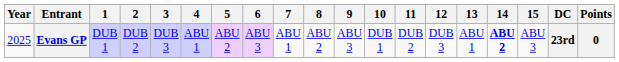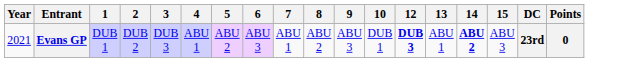 <table class="wikitable" style="text-align:center; font-size:85%">
 <tr>
 <th>Year</th>
 <th>Entrant</th>
 <th>1</th>
 <th>2</th>
 <th>3</th>
 <th>4</th>
 <th>5</th>
 <th>6</th>
 <th>7</th>
 <th>8</th>
 <th>9</th>
 <th>10</th>
-<th>11</th>
 <th>12</th>
 <th>13</th>
 <th>14</th>
 <th>15</th>
 <th>DC</th>
 <th>Points</th>
 </tr>
 <tr>
-<td><a href='#'>2025</a></td>
+<td><a href='#'>2021</a></td>
 <th nowrap><a href='#'>Evans GP</a></th>
 <td style="background:#CFCFFF;"><a href='#'>DUB<br>1</a><br></td>
 <td style="background:#CFCFFF;"><a href='#'>DUB<br>2</a><br></td>
 <td style="background:#CFCFFF;"><a href='#'>DUB<br>3</a><br></td>
 <td style="background:#CFCFFF;"><a href='#'>ABU<br>1</a><br></td>
 <td style="background:#EFCFFF;"><a href='#'>ABU<br>2</a><br></td>
 <td style="background:#EFCFFF;"><a href='#'>ABU<br>3</a><br></td>
 <td style="background:#;"><a href='#'>ABU<br>1</a></td>
 <td style="background:#;"><a href='#'>ABU<br>2</a></td>
 <td style="background:#;"><a href='#'>ABU<br>3</a></td>
 <td style="background:#;"><a href='#'>DUB<br>1</a></td>
-<td style="background:#;"><a href='#'>DUB<br>2</a></td>
-<td style="background:#;"><a href='#'>DUB<br>3</a></td>
+<td style="background:#;"><strong><a href='#'>DUB<br>3</a></strong></td>
 <td style="background:#;"><a href='#'>ABU<br>1</a></td>
 <td style="background:#;"><strong><a href='#'>ABU<br>2</a></strong></td>
 <td style="background:#;"><a href='#'>ABU<br>3</a></td>
 <th>23rd</th>
 <th>0</th>
 </tr>
 </table>
